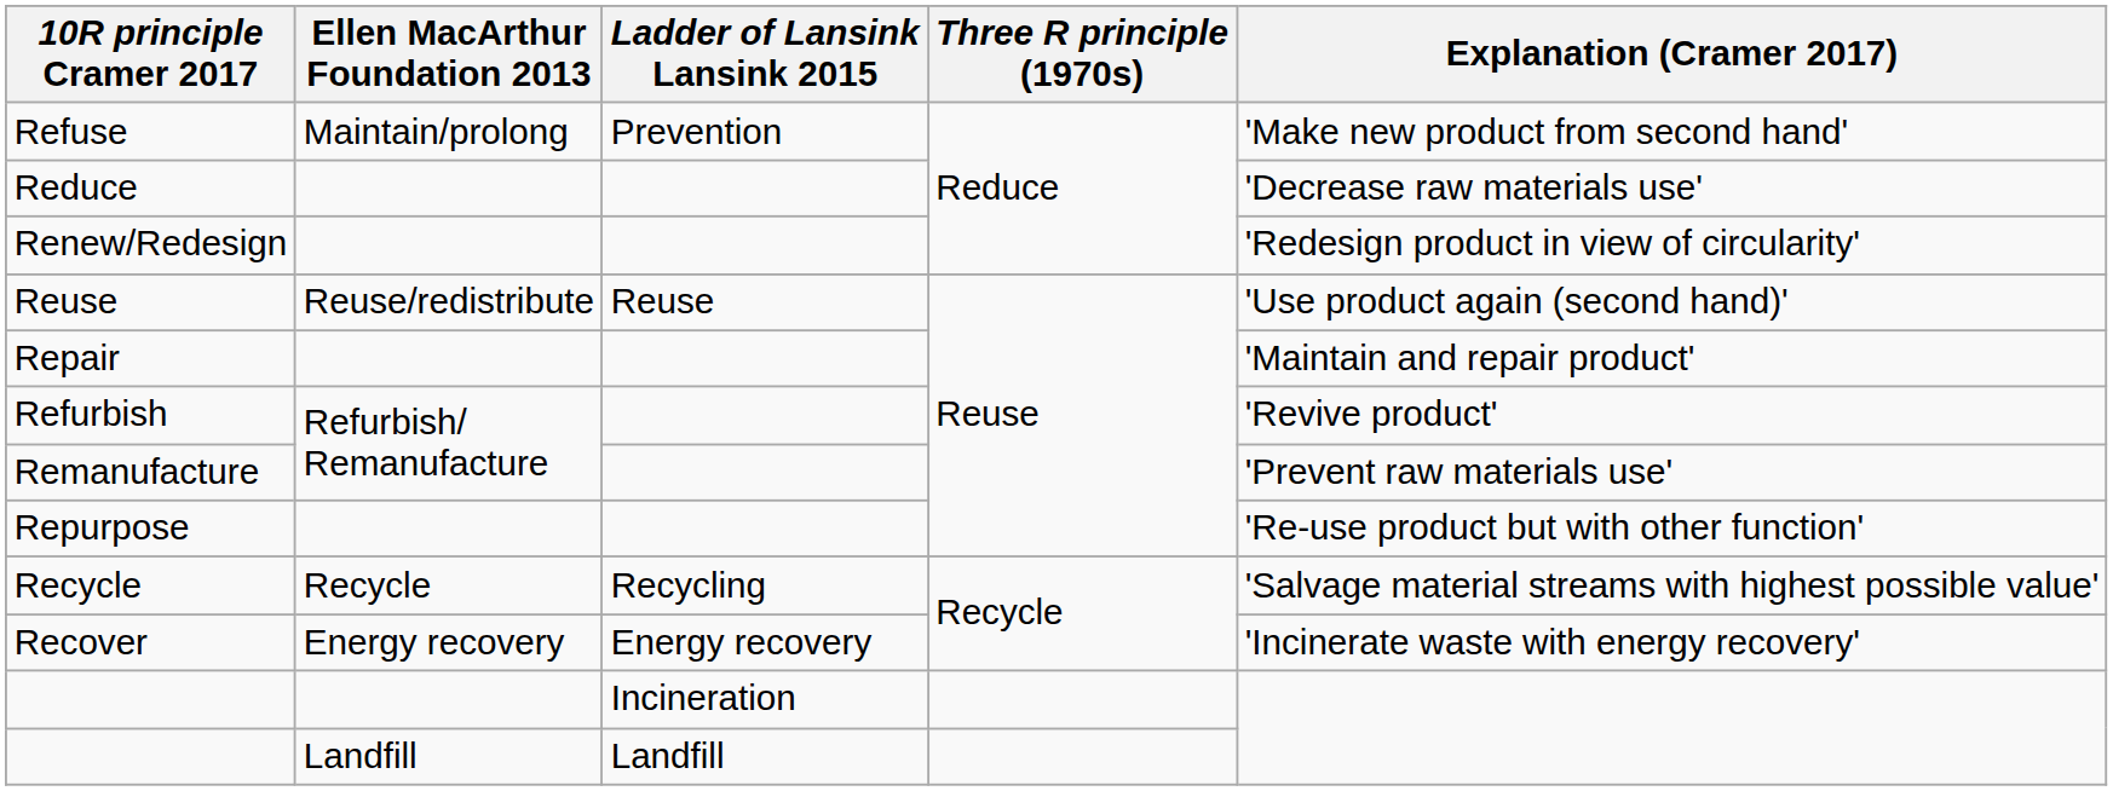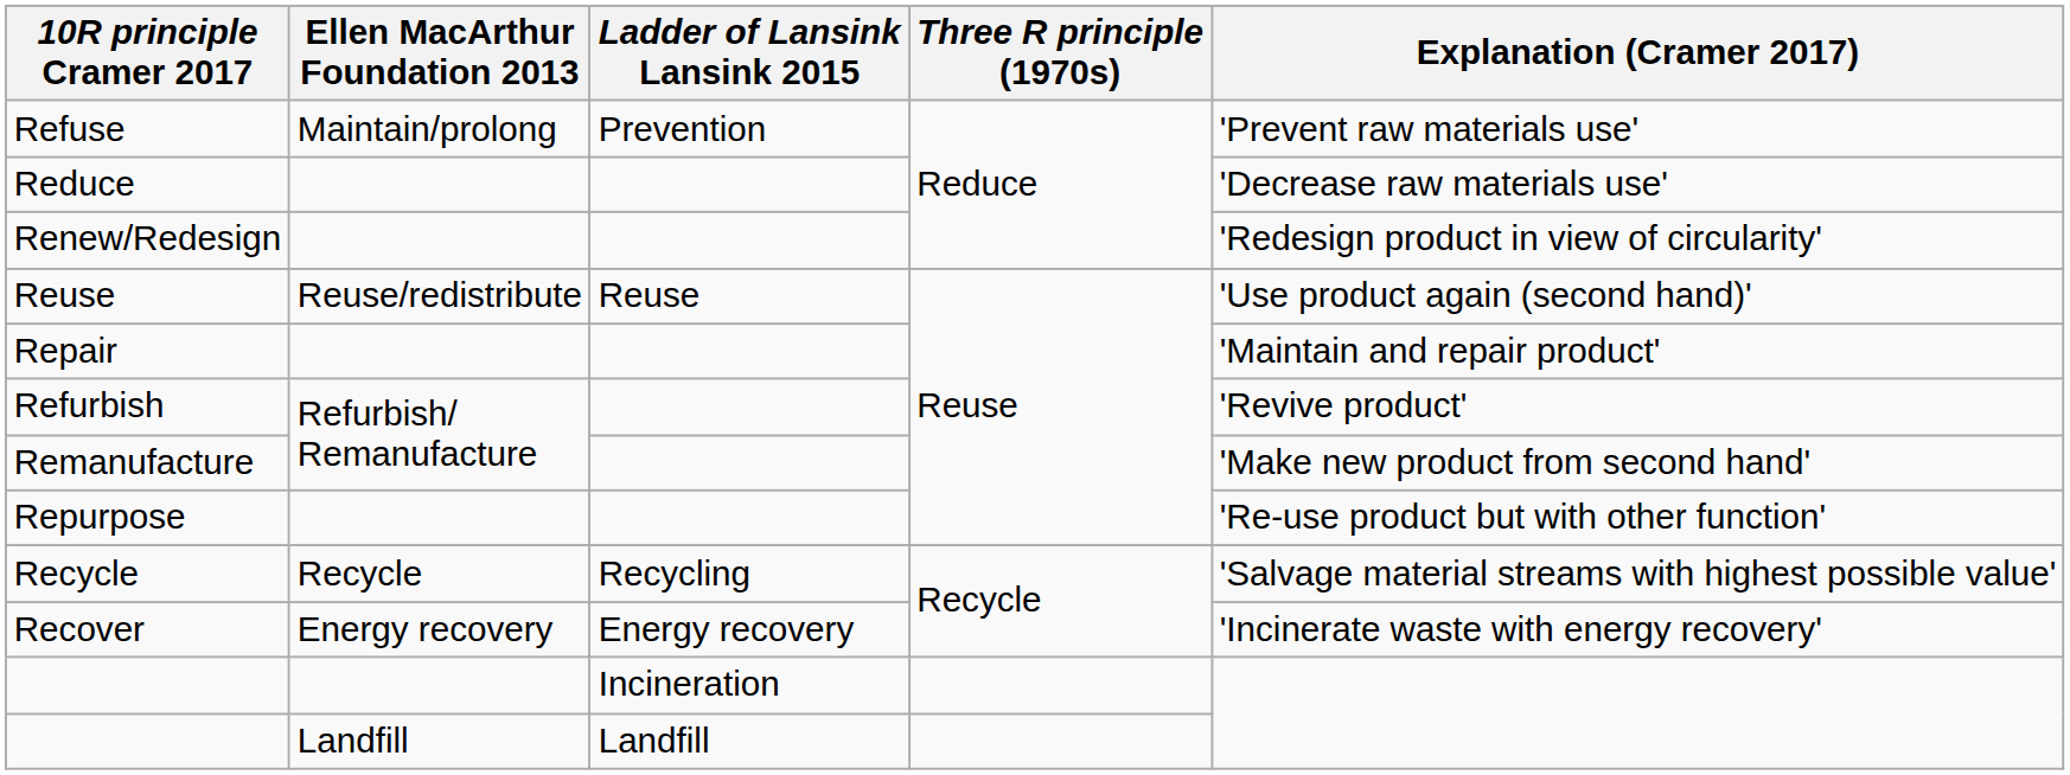 <table class="wikitable">
 <tr>
 <th><em>10R principle</em><br>Cramer 2017</th>
 <th>Ellen MacArthur<br>Foundation 2013</th>
 <th><em>Ladder of Lansink</em><br>Lansink 2015</th>
 <th><em>Three R principle</em><br>(1970s)</th>
 <th>Explanation (Cramer 2017)</th>
 </tr>
 <tr>
 <td>Refuse</td>
 <td>Maintain/prolong</td>
 <td>Prevention</td>
 <td rowspan="3">Reduce</td>
-<td>'Make new product from second hand'</td>
+<td>'Prevent raw materials use'</td>
 </tr>
 <tr>
 <td>Reduce</td>
 <td></td>
 <td></td>
 <td>'Decrease raw materials use'</td>
 </tr>
 <tr>
 <td>Renew/Redesign</td>
 <td></td>
 <td></td>
 <td>'Redesign product in view of circularity'</td>
 </tr>
 <tr>
 <td>Reuse</td>
 <td>Reuse/redistribute</td>
 <td>Reuse</td>
 <td rowspan="5">Reuse</td>
 <td>'Use product again (second hand)'</td>
 </tr>
 <tr>
 <td>Repair</td>
 <td></td>
 <td></td>
 <td>'Maintain and repair product'</td>
 </tr>
 <tr>
 <td>Refurbish</td>
 <td rowspan="2">Refurbish/<br>Remanufacture</td>
 <td></td>
 <td>'Revive product'</td>
 </tr>
 <tr>
 <td>Remanufacture</td>
 <td></td>
-<td>'Prevent raw materials use'</td>
+<td>'Make new product from second hand'</td>
 </tr>
 <tr>
 <td>Repurpose</td>
 <td></td>
 <td></td>
 <td>'Re-use product but with other function'</td>
 </tr>
 <tr>
 <td>Recycle</td>
 <td>Recycle</td>
 <td>Recycling</td>
 <td rowspan="2">Recycle</td>
 <td>'Salvage material streams with highest possible value'</td>
 </tr>
 <tr>
 <td>Recover</td>
 <td>Energy recovery</td>
 <td>Energy recovery</td>
 <td>'Incinerate waste with energy recovery'</td>
 </tr>
 <tr>
 <td></td>
 <td></td>
 <td>Incineration</td>
 <td></td>
 </tr>
 <tr>
 <td></td>
 <td>Landfill</td>
 <td>Landfill</td>
 <td></td>
 </tr>
 </table>
